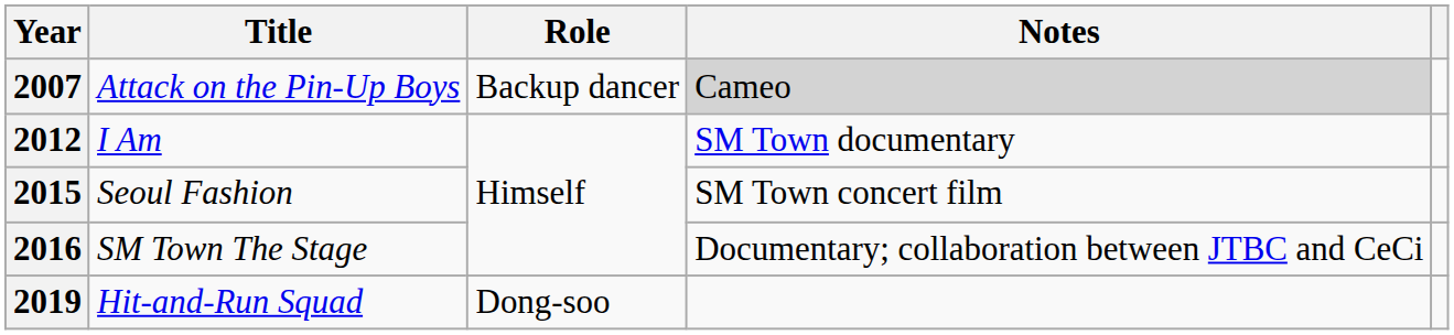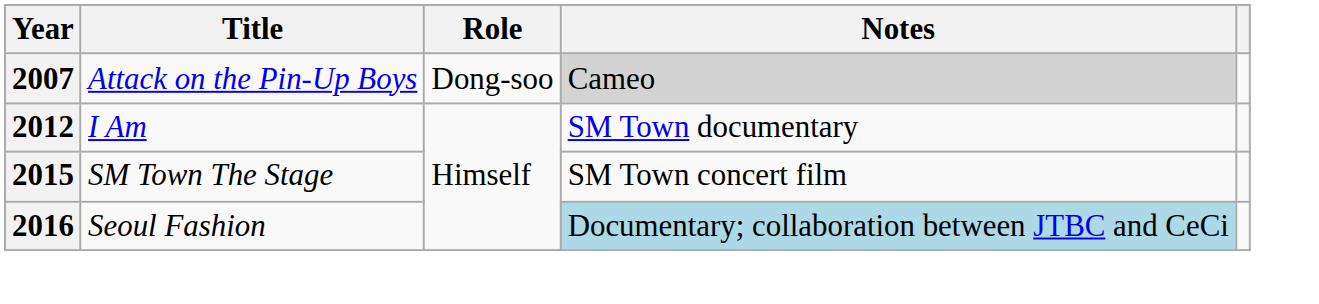 <table class="wikitable sortable plainrowheaders">
 <tr>
 <th scope="col">Year</th>
 <th scope="col">Title</th>
 <th scope="col">Role</th>
 <th scope="col" class="unsortable">Notes</th>
 <th scope="col" class="unsortable"></th>
 </tr>
 <tr>
 <th scope="row">2007</th>
 <td><em><a href='#'>Attack on the Pin-Up Boys</a></em></td>
-<td>Backup dancer</td>
+<td>Dong-soo</td>
 <td style="background: lightgrey;">Cameo</td>
 <td></td>
 </tr>
 <tr>
 <th scope="row">2012</th>
 <td><em><a href='#'>I Am</a></em></td>
 <td rowspan="3">Himself</td>
 <td><a href='#'>SM Town</a> documentary</td>
 <td style="text-align:center"></td>
 </tr>
 <tr>
 <th scope="row">2015</th>
-<td><em>Seoul Fashion</em></td>
+<td><em>SM Town The Stage</em></td>
 <td>SM Town concert film</td>
 <td style="text-align:center"></td>
 </tr>
 <tr>
 <th scope="row">2016</th>
-<td><em>SM Town The Stage</em></td>
-<td>Documentary; collaboration between <a href='#'>JTBC</a> and CeCi</td>
-<td style="text-align:center"></td>
-</tr>
-<tr>
-<th scope="row">2019</th>
-<td><em><a href='#'>Hit-and-Run Squad</a></em></td>
-<td>Dong-soo</td>
-<td></td>
+<td><em>Seoul Fashion</em></td>
+<td style="background: lightblue;">Documentary; collaboration between <a href='#'>JTBC</a> and CeCi</td>
 <td style="text-align:center"></td>
 </tr>
 </table>
